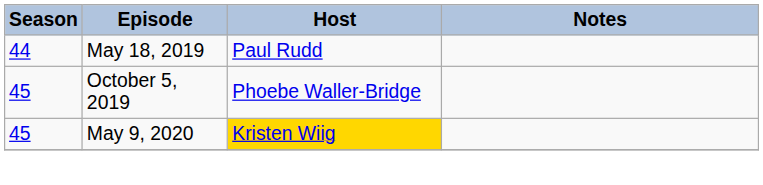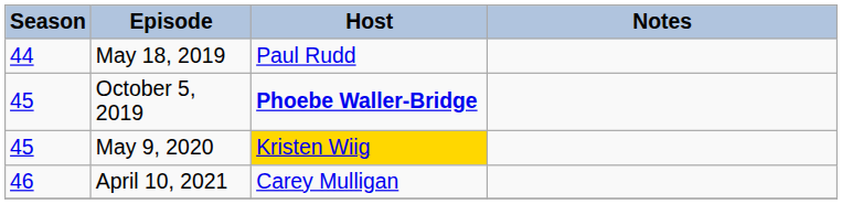 <table class="wikitable" style="width:100%;">
 <tr>
 <th style="background:#B0C4DE;" width="5%">Season</th>
 <th style="background:#B0C4DE;" width="20%">Episode</th>
 <th style="background:#B0C4DE;" width="30%">Host</th>
 <th style="background:#B0C4DE;" width="45%">Notes</th>
 </tr>
 <tr>
 <td><a href='#'>44</a></td>
 <td>May 18, 2019</td>
 <td><a href='#'>Paul Rudd</a></td>
 <td></td>
 </tr>
 <tr>
 <td><a href='#'>45</a></td>
 <td>October 5, 2019</td>
-<td><a href='#'>Phoebe Waller-Bridge</a></td>
+<td><strong><a href='#'>Phoebe Waller-Bridge</a></strong></td>
 <td></td>
 </tr>
 <tr>
 <td><a href='#'>45</a></td>
 <td>May 9, 2020</td>
 <td style="background: gold;"><a href='#'>Kristen Wiig</a></td>
 <td></td>
 </tr>
 <tr>
+<td><a href='#'>46</a></td>
+<td>April 10, 2021</td>
+<td><a href='#'>Carey Mulligan</a></td>
+<td></td>
+</tr>
+<tr>
 </tr>
 </table>
